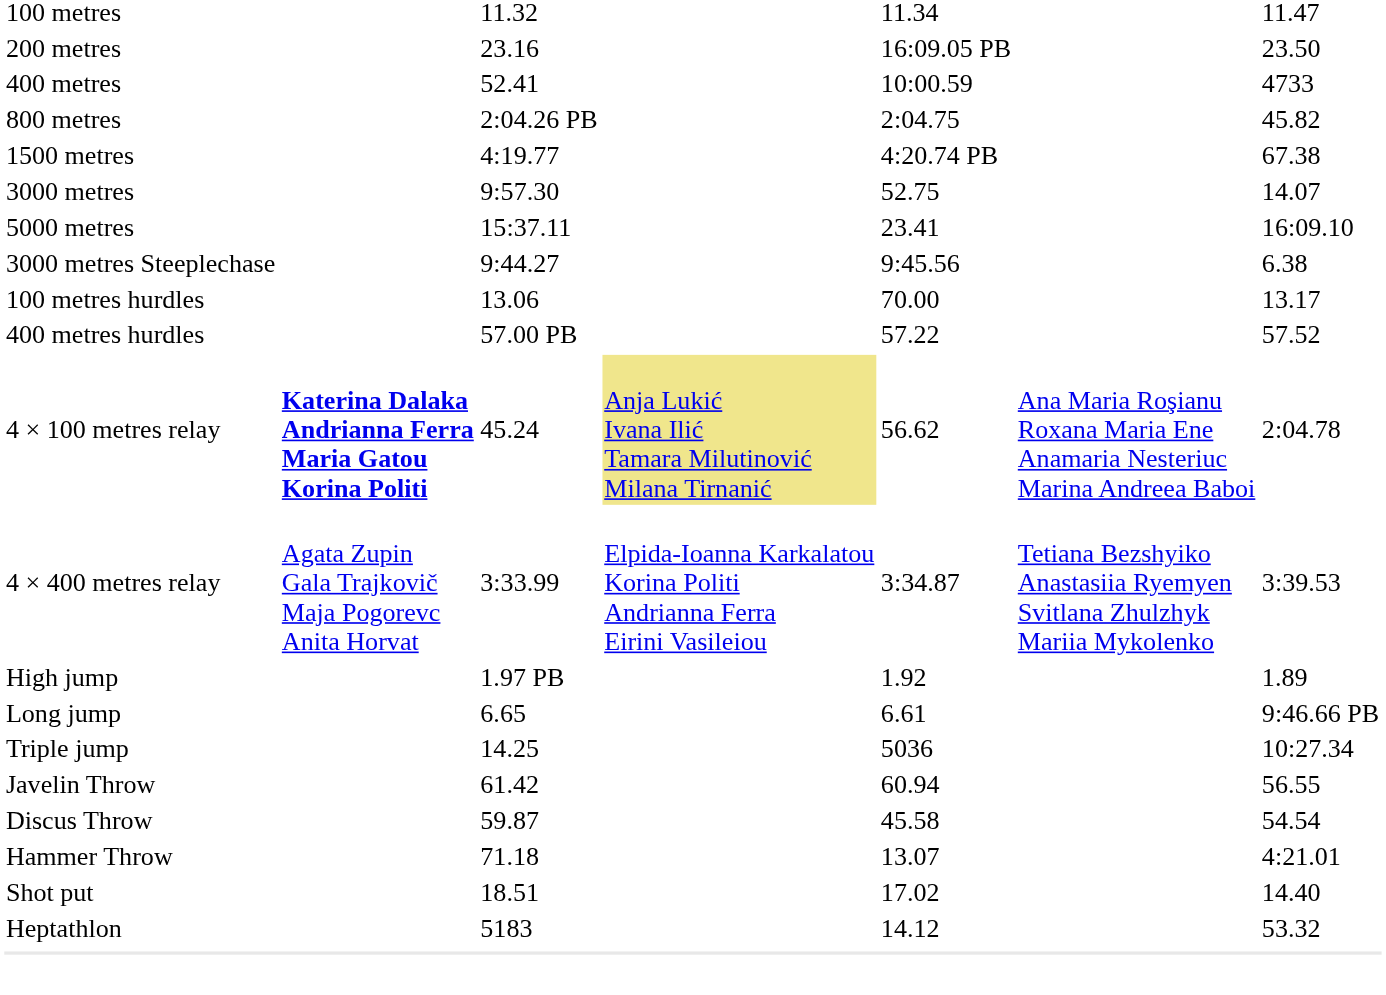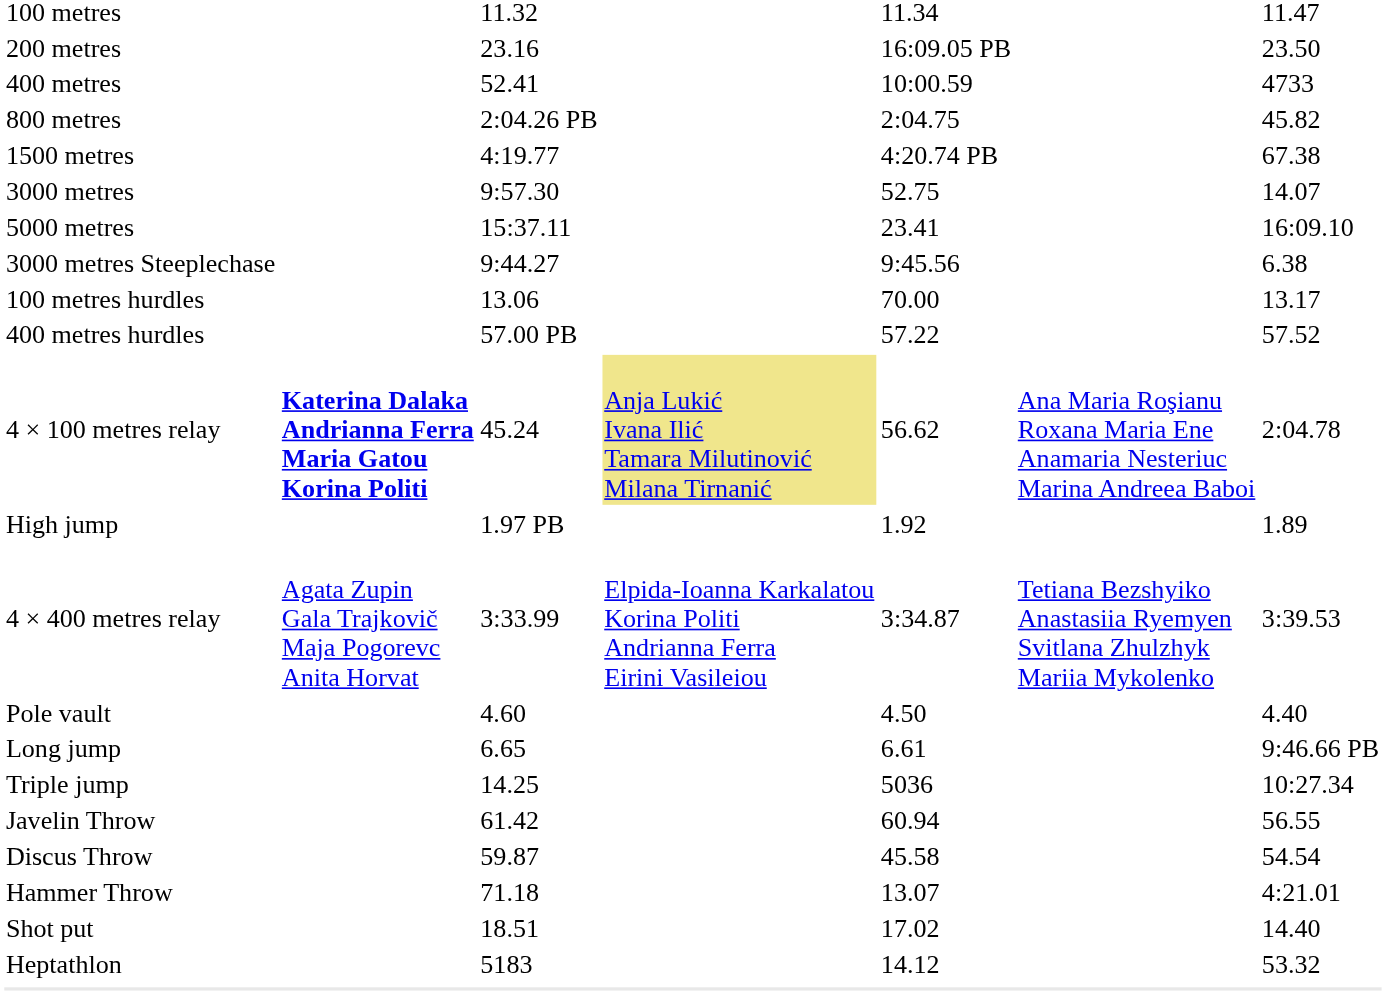 <table>
 <tr>
 <td>100 metres</td>
 <td></td>
 <td>11.32</td>
 <td></td>
 <td>11.34</td>
 <td></td>
 <td>11.47</td>
 </tr>
 <tr>
 <td>200 metres</td>
 <td></td>
 <td>23.16</td>
 <td></td>
 <td>16:09.05 PB</td>
 <td></td>
 <td>23.50</td>
 </tr>
 <tr>
 <td>400 metres</td>
 <td></td>
 <td>52.41</td>
 <td></td>
 <td>10:00.59</td>
 <td></td>
 <td>4733</td>
 </tr>
 <tr>
 <td>800 metres</td>
 <td></td>
 <td>2:04.26 PB</td>
 <td></td>
 <td>2:04.75</td>
 <td></td>
 <td>45.82</td>
 </tr>
 <tr>
 <td>1500 metres</td>
 <td></td>
 <td>4:19.77</td>
 <td></td>
 <td>4:20.74 PB</td>
 <td></td>
 <td>67.38</td>
 </tr>
 <tr>
 <td>3000 metres</td>
 <td></td>
 <td>9:57.30</td>
 <td></td>
 <td>52.75</td>
 <td></td>
 <td>14.07</td>
 </tr>
 <tr>
 <td>5000 metres</td>
 <td></td>
 <td>15:37.11</td>
 <td></td>
 <td>23.41</td>
 <td></td>
 <td>16:09.10</td>
 </tr>
 <tr>
 <td>3000 metres Steeplechase</td>
 <td></td>
 <td>9:44.27</td>
 <td></td>
 <td>9:45.56</td>
 <td></td>
 <td>6.38</td>
 </tr>
 <tr>
 <td>100 metres hurdles</td>
 <td></td>
 <td>13.06</td>
 <td></td>
 <td>70.00</td>
 <td></td>
 <td>13.17</td>
 </tr>
 <tr>
 <td>400 metres hurdles</td>
 <td></td>
 <td>57.00 PB</td>
 <td></td>
 <td>57.22</td>
 <td></td>
 <td>57.52</td>
 </tr>
 <tr>
 <td>4 × 100 metres relay</td>
 <td><strong><br><a href='#'>Katerina Dalaka</a><br><a href='#'>Andrianna Ferra</a><br><a href='#'>Maria Gatou</a><br><a href='#'>Korina Politi</a></strong></td>
 <td>45.24</td>
 <td style="background: khaki;"><br><a href='#'>Anja Lukić</a><br><a href='#'>Ivana Ilić</a><br><a href='#'>Tamara Milutinović</a><br><a href='#'>Milana Tirnanić</a></td>
 <td>56.62</td>
 <td><br><a href='#'>Ana Maria Roşianu</a><br><a href='#'>Roxana Maria Ene</a><br><a href='#'>Anamaria Nesteriuc</a><br><a href='#'>Marina Andreea Baboi</a></td>
 <td>2:04.78</td>
 </tr>
 <tr>
+<td>High jump</td>
+<td></td>
+<td>1.97 PB</td>
+<td></td>
+<td>1.92</td>
+<td></td>
+<td>1.89</td>
+</tr>
+<tr>
 <td>4 × 400 metres relay</td>
 <td><br><a href='#'>Agata Zupin</a><br><a href='#'>Gala Trajkovič</a><br><a href='#'>Maja Pogorevc</a><br><a href='#'>Anita Horvat</a></td>
 <td>3:33.99</td>
 <td><br><a href='#'>Elpida-Ioanna Karkalatou</a><br><a href='#'>Korina Politi</a><br><a href='#'>Andrianna Ferra</a><br><a href='#'>Eirini Vasileiou</a></td>
 <td>3:34.87</td>
 <td><br><a href='#'>Tetiana Bezshyiko</a><br><a href='#'>Anastasiia Ryemyen</a><br><a href='#'>Svitlana Zhulzhyk</a><br><a href='#'>Mariia Mykolenko</a></td>
 <td>3:39.53</td>
 </tr>
 <tr>
-<td>High jump</td>
+<td>Pole vault</td>
 <td></td>
-<td>1.97 PB</td>
+<td>4.60</td>
 <td></td>
-<td>1.92</td>
+<td>4.50</td>
 <td></td>
-<td>1.89</td>
+<td>4.40</td>
 </tr>
 <tr>
 <td>Long jump</td>
 <td></td>
 <td>6.65</td>
 <td></td>
 <td>6.61</td>
 <td></td>
 <td>9:46.66 PB</td>
 </tr>
 <tr>
 <td>Triple jump</td>
 <td></td>
 <td>14.25</td>
 <td></td>
 <td>5036</td>
 <td></td>
 <td>10:27.34</td>
 </tr>
 <tr>
 <td>Javelin Throw</td>
 <td></td>
 <td>61.42</td>
 <td></td>
 <td>60.94</td>
 <td></td>
 <td>56.55</td>
 </tr>
 <tr>
 <td>Discus Throw</td>
 <td></td>
 <td>59.87</td>
 <td></td>
 <td>45.58</td>
 <td></td>
 <td>54.54</td>
 </tr>
 <tr>
 <td>Hammer Throw</td>
 <td></td>
 <td>71.18</td>
 <td></td>
 <td>13.07</td>
 <td></td>
 <td>4:21.01</td>
 </tr>
 <tr>
 <td>Shot put</td>
 <td></td>
 <td>18.51</td>
 <td></td>
 <td>17.02</td>
 <td></td>
 <td>14.40</td>
 </tr>
 <tr>
 <td>Heptathlon</td>
 <td></td>
 <td>5183</td>
 <td></td>
 <td>14.12</td>
 <td></td>
 <td>53.32</td>
 </tr>
 <tr>
 </tr>
 <tr bgcolor= e8e8e8>
 <td colspan=7></td>
 </tr>
 </table>
